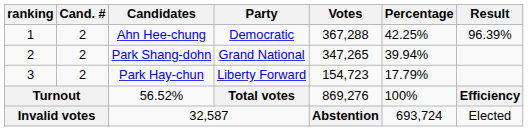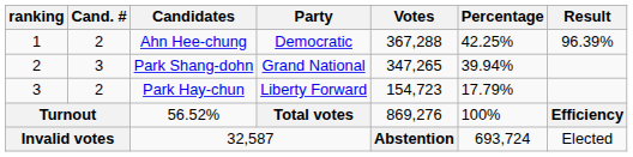 <table class="wikitable sortable" style="text-align:center;">
 <tr>
 <th>ranking</th>
 <th>Cand. #</th>
 <th>Candidates</th>
 <th>Party</th>
 <th>Votes</th>
 <th>Percentage</th>
 <th>Result</th>
 </tr>
 <tr>
 <td>1</td>
 <td>2</td>
 <td><a href='#'>Ahn Hee-chung</a></td>
 <td><a href='#'>Democratic</a></td>
 <td>367,288</td>
 <td align=left>42.25%</td>
 <td>96.39%</td>
 </tr>
 <tr>
 <td>2</td>
-<td>2</td>
+<td>3</td>
 <td><a href='#'>Park Shang-dohn</a></td>
 <td><a href='#'>Grand National</a></td>
 <td>347,265</td>
 <td align=left>39.94%</td>
 <td></td>
 </tr>
 <tr>
 <td>3</td>
 <td>2</td>
 <td><a href='#'>Park Hay-chun</a></td>
 <td><a href='#'>Liberty Forward</a></td>
 <td>154,723</td>
 <td align=left>17.79%</td>
 <td></td>
 </tr>
 <tr class="sortbottom">
 <th colspan=2>Turnout</th>
 <td>56.52%</td>
 <th>Total votes</th>
 <td>869,276</td>
 <td align=left>100%</td>
 <th>Efficiency</th>
 </tr>
 <tr class="sortbottom">
 <th colspan=2>Invalid votes</th>
 <td colspan=2>32,587</td>
 <th>Abstention</th>
 <td>693,724</td>
 <td>Elected</td>
 </tr>
 </table>
